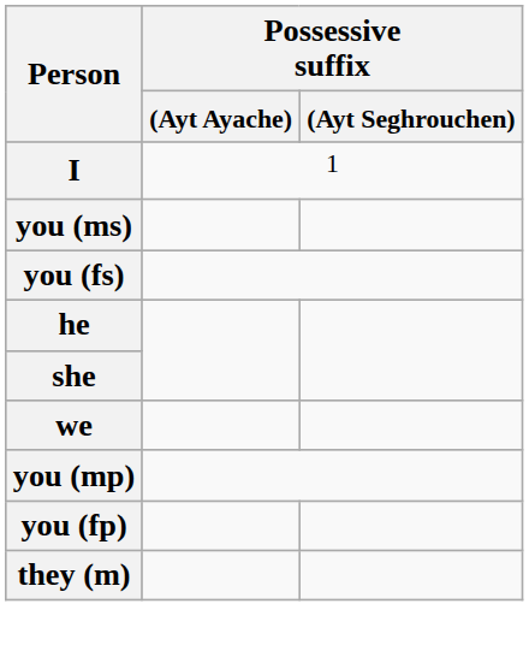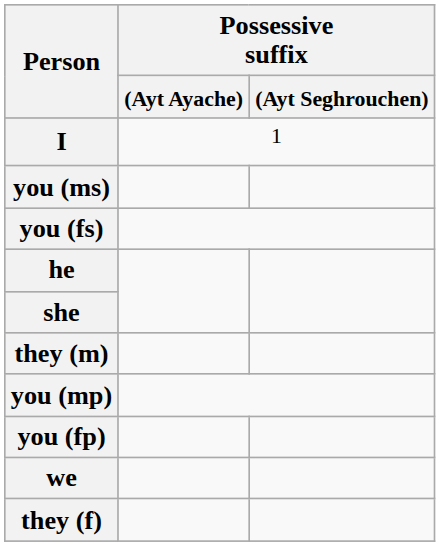 <table class="wikitable" border="1" style="text-align: center">
 <tr>
 <th rowspan="2">Person</th>
 <th colspan="2">Possessive <br> suffix</th>
 </tr>
 <tr>
 <th><small>(Ayt Ayache)</small></th>
 <th><small>(Ayt Seghrouchen)</small></th>
 </tr>
 <tr>
 <th>I</th>
 <td colspan="2"><sup>1</sup></td>
 </tr>
 <tr>
 <th>you (ms)</th>
 <td></td>
 <td></td>
 </tr>
 <tr>
 <th>you (fs)</th>
 <td colspan="2"></td>
 </tr>
 <tr>
 <th>he</th>
 <td rowspan="2"></td>
 <td rowspan="2"></td>
 </tr>
 <tr>
 <th>she</th>
 </tr>
 <tr>
-<th>we</th>
+<th>they (m)</th>
 <td></td>
 <td></td>
 </tr>
 <tr>
 <th>you (mp)</th>
 <td colspan="2"></td>
 </tr>
 <tr>
 <th>you (fp)</th>
 <td></td>
 <td></td>
 </tr>
 <tr>
-<th>they (m)</th>
+<th>we</th>
+<td></td>
+<td></td>
+</tr>
+<tr>
+<th>they (f)</th>
 <td></td>
 <td></td>
 </tr>
 </table>
